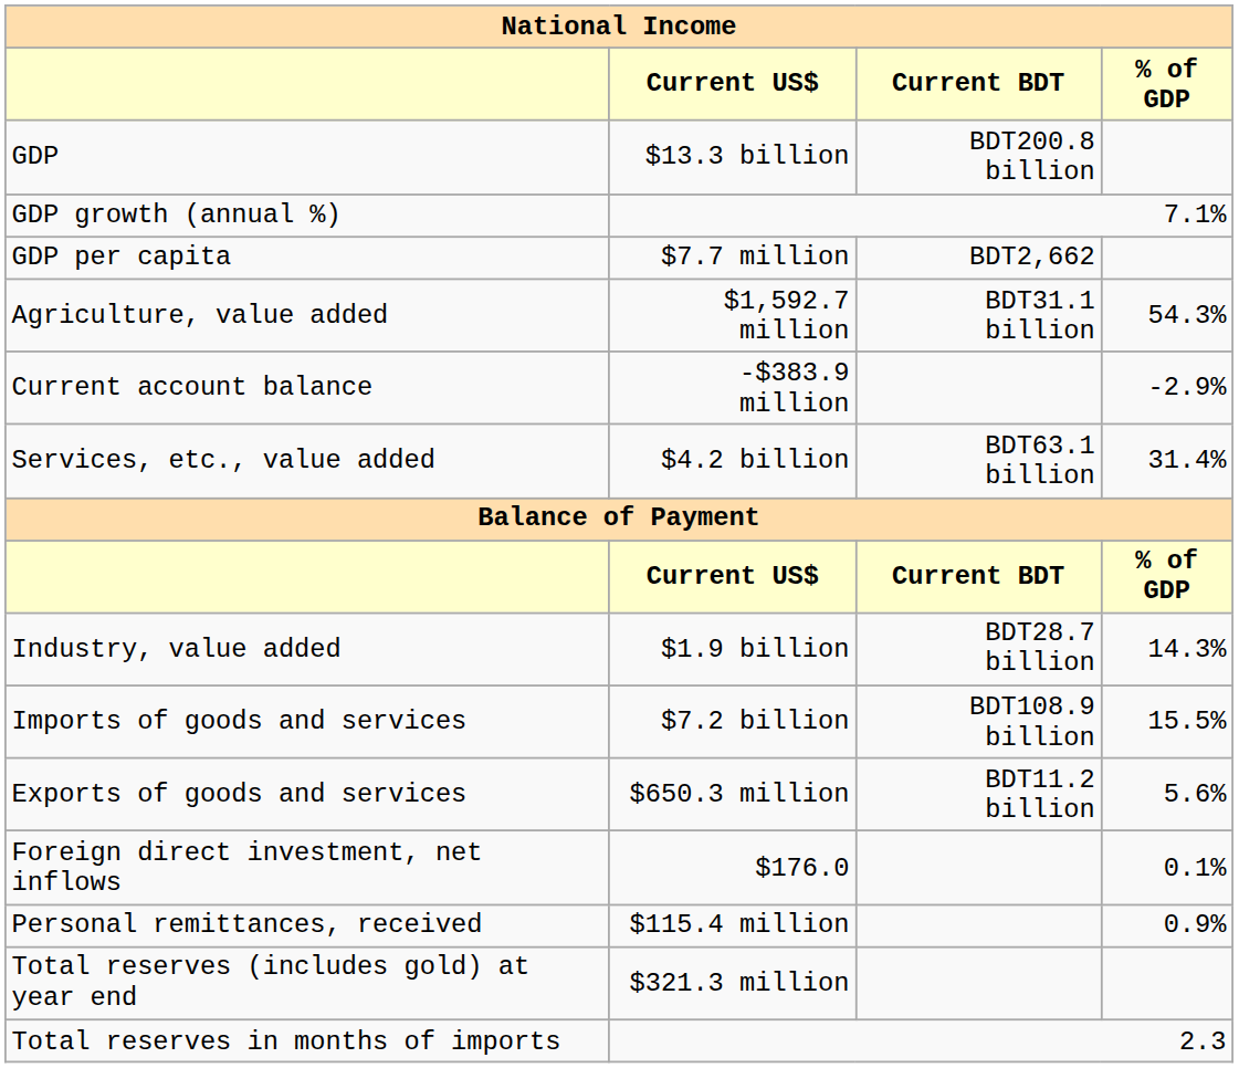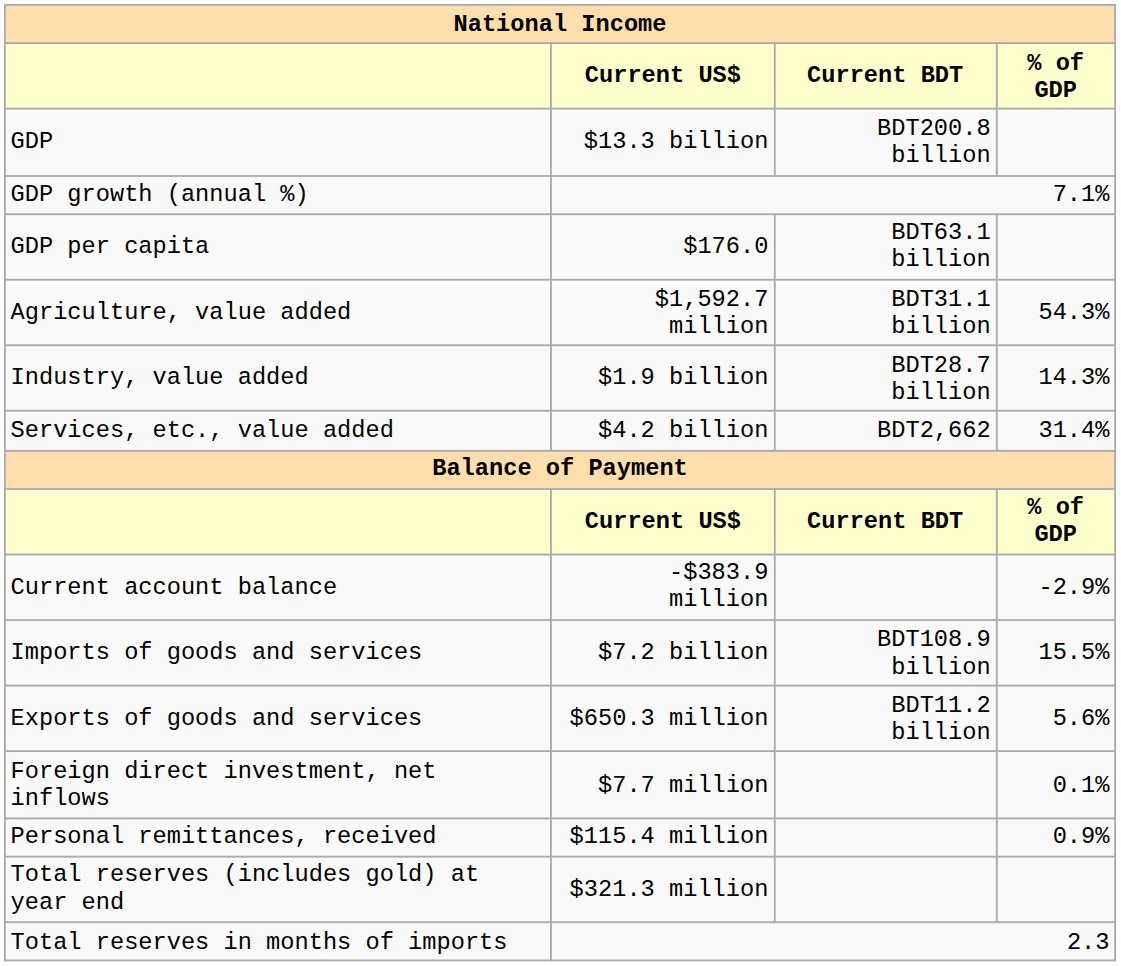 <table class="wikitable">
 <tr>
 <th colspan="4" style="background: #ffdead;">National Income</th>
 </tr>
 <tr>
 <th style="background: #ffffcd;"></th>
 <th style="background: #ffffcd;">Current US$</th>
 <th style="background: #ffffcd;">Current BDT</th>
 <th style="background: #ffffcd;">% of GDP</th>
 </tr>
 <tr>
 <td>GDP</td>
 <td style="text-align: right;">$13.3 billion</td>
 <td style="text-align: right;">BDT200.8 billion</td>
 <td style="text-align: right;"></td>
 </tr>
 <tr>
 <td>GDP growth (annual %)</td>
 <td colspan="3"  style="text-align: right;">7.1%</td>
 </tr>
 <tr>
 <td>GDP per capita</td>
-<td style="text-align: right;">$7.7 million</td>
-<td style="text-align: right;">BDT2,662</td>
+<td style="text-align: right;">$176.0</td>
+<td style="text-align: right;">BDT63.1 billion</td>
 <td style="text-align: right;"></td>
 </tr>
 <tr>
 <td>Agriculture, value added</td>
 <td style="text-align: right;">$1,592.7 million</td>
 <td style="text-align: right;">BDT31.1 billion</td>
 <td style="text-align: right;">54.3%</td>
 </tr>
 <tr>
-<td>Current account balance</td>
-<td style="text-align: right;">-$383.9 million</td>
-<td style="text-align: right;"></td>
-<td style="text-align: right;">-2.9%</td>
+<td>Industry, value added</td>
+<td style="text-align: right;">$1.9 billion</td>
+<td style="text-align: right;">BDT28.7 billion</td>
+<td style="text-align: right;">14.3%</td>
 </tr>
 <tr>
 <td>Services, etc., value added</td>
 <td style="text-align: right;">$4.2 billion</td>
-<td style="text-align: right;">BDT63.1 billion</td>
+<td style="text-align: right;">BDT2,662</td>
 <td style="text-align: right;">31.4%</td>
 </tr>
 <tr>
 <th colspan="4" style="background: #ffdead;">Balance of Payment</th>
 </tr>
 <tr>
 <th style="background: #ffffcd;"></th>
 <th style="background: #ffffcd;">Current US$</th>
 <th style="background: #ffffcd;">Current BDT</th>
 <th style="background: #ffffcd;">% of GDP</th>
 </tr>
 <tr>
-<td>Industry, value added</td>
-<td style="text-align: right;">$1.9 billion</td>
-<td style="text-align: right;">BDT28.7 billion</td>
-<td style="text-align: right;">14.3%</td>
+<td>Current account balance</td>
+<td style="text-align: right;">-$383.9 million</td>
+<td style="text-align: right;"></td>
+<td style="text-align: right;">-2.9%</td>
 </tr>
 <tr>
 <td>Imports of goods and services</td>
 <td style="text-align: right;">$7.2 billion</td>
 <td style="text-align: right;">BDT108.9 billion</td>
 <td style="text-align: right;">15.5%</td>
 </tr>
 <tr>
 <td>Exports of goods and services</td>
 <td style="text-align: right;">$650.3 million</td>
 <td style="text-align: right;">BDT11.2 billion</td>
 <td style="text-align: right;">5.6%</td>
 </tr>
 <tr>
 <td>Foreign direct investment, net inflows</td>
-<td style="text-align: right;">$176.0</td>
+<td style="text-align: right;">$7.7 million</td>
 <td style="text-align: right;"></td>
 <td style="text-align: right;">0.1%</td>
 </tr>
 <tr>
 <td>Personal remittances, received</td>
 <td style="text-align: right;">$115.4 million</td>
 <td style="text-align: right;"></td>
 <td style="text-align: right;">0.9%</td>
 </tr>
 <tr>
 <td>Total reserves (includes gold) at year end</td>
 <td style="text-align: right;">$321.3 million</td>
 <td style="text-align: right;"></td>
 <td style="text-align: right;"></td>
 </tr>
 <tr>
 <td>Total reserves in months of imports</td>
 <td colspan="3"  style="text-align: right;">2.3</td>
 </tr>
 </table>
